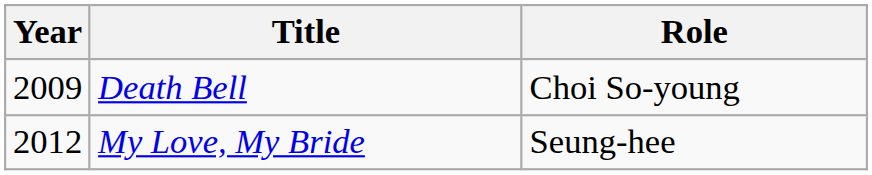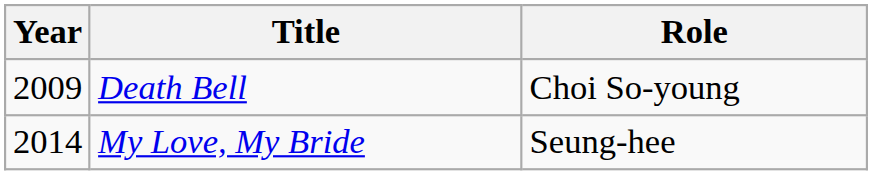 <table class="wikitable" style="width:400px">
 <tr>
 <th width=10>Year</th>
 <th>Title</th>
 <th>Role</th>
 </tr>
 <tr>
 <td>2009</td>
 <td><em><a href='#'>Death Bell</a></em></td>
 <td>Choi So-young</td>
 </tr>
 <tr>
-<td>2012</td>
+<td>2014</td>
 <td><em><a href='#'>My Love, My Bride</a></em></td>
 <td>Seung-hee</td>
 </tr>
 </table>
